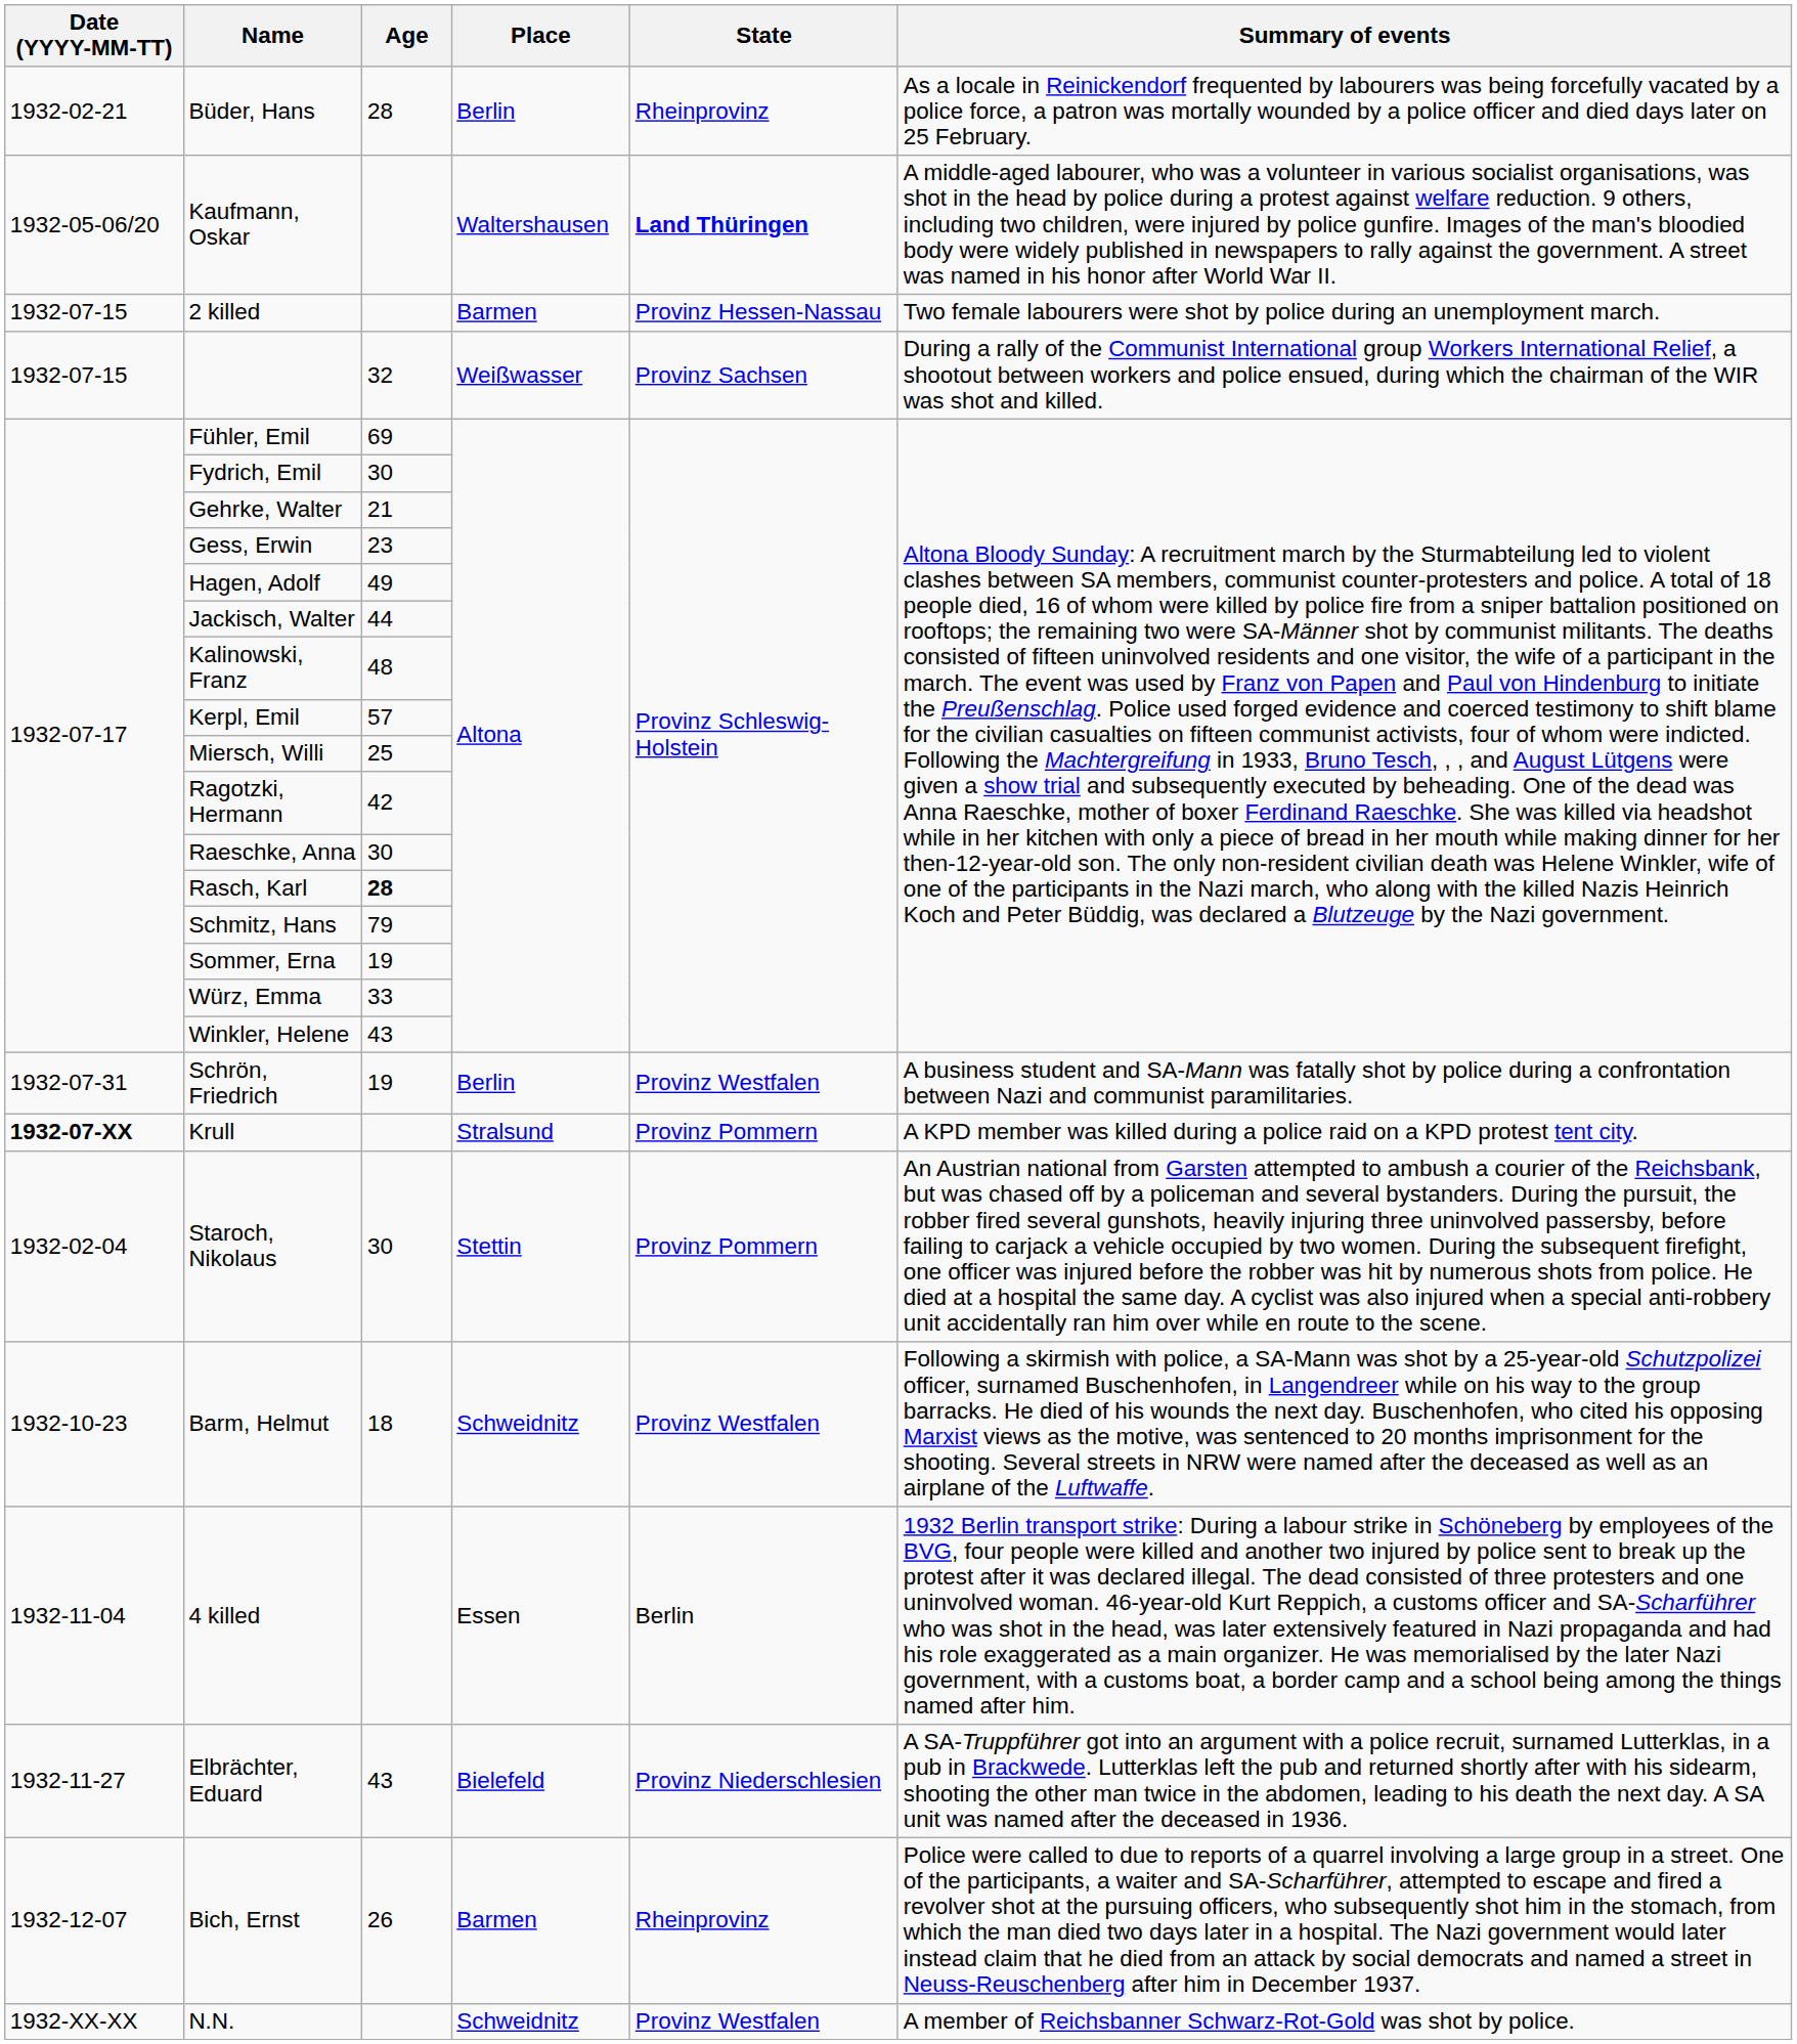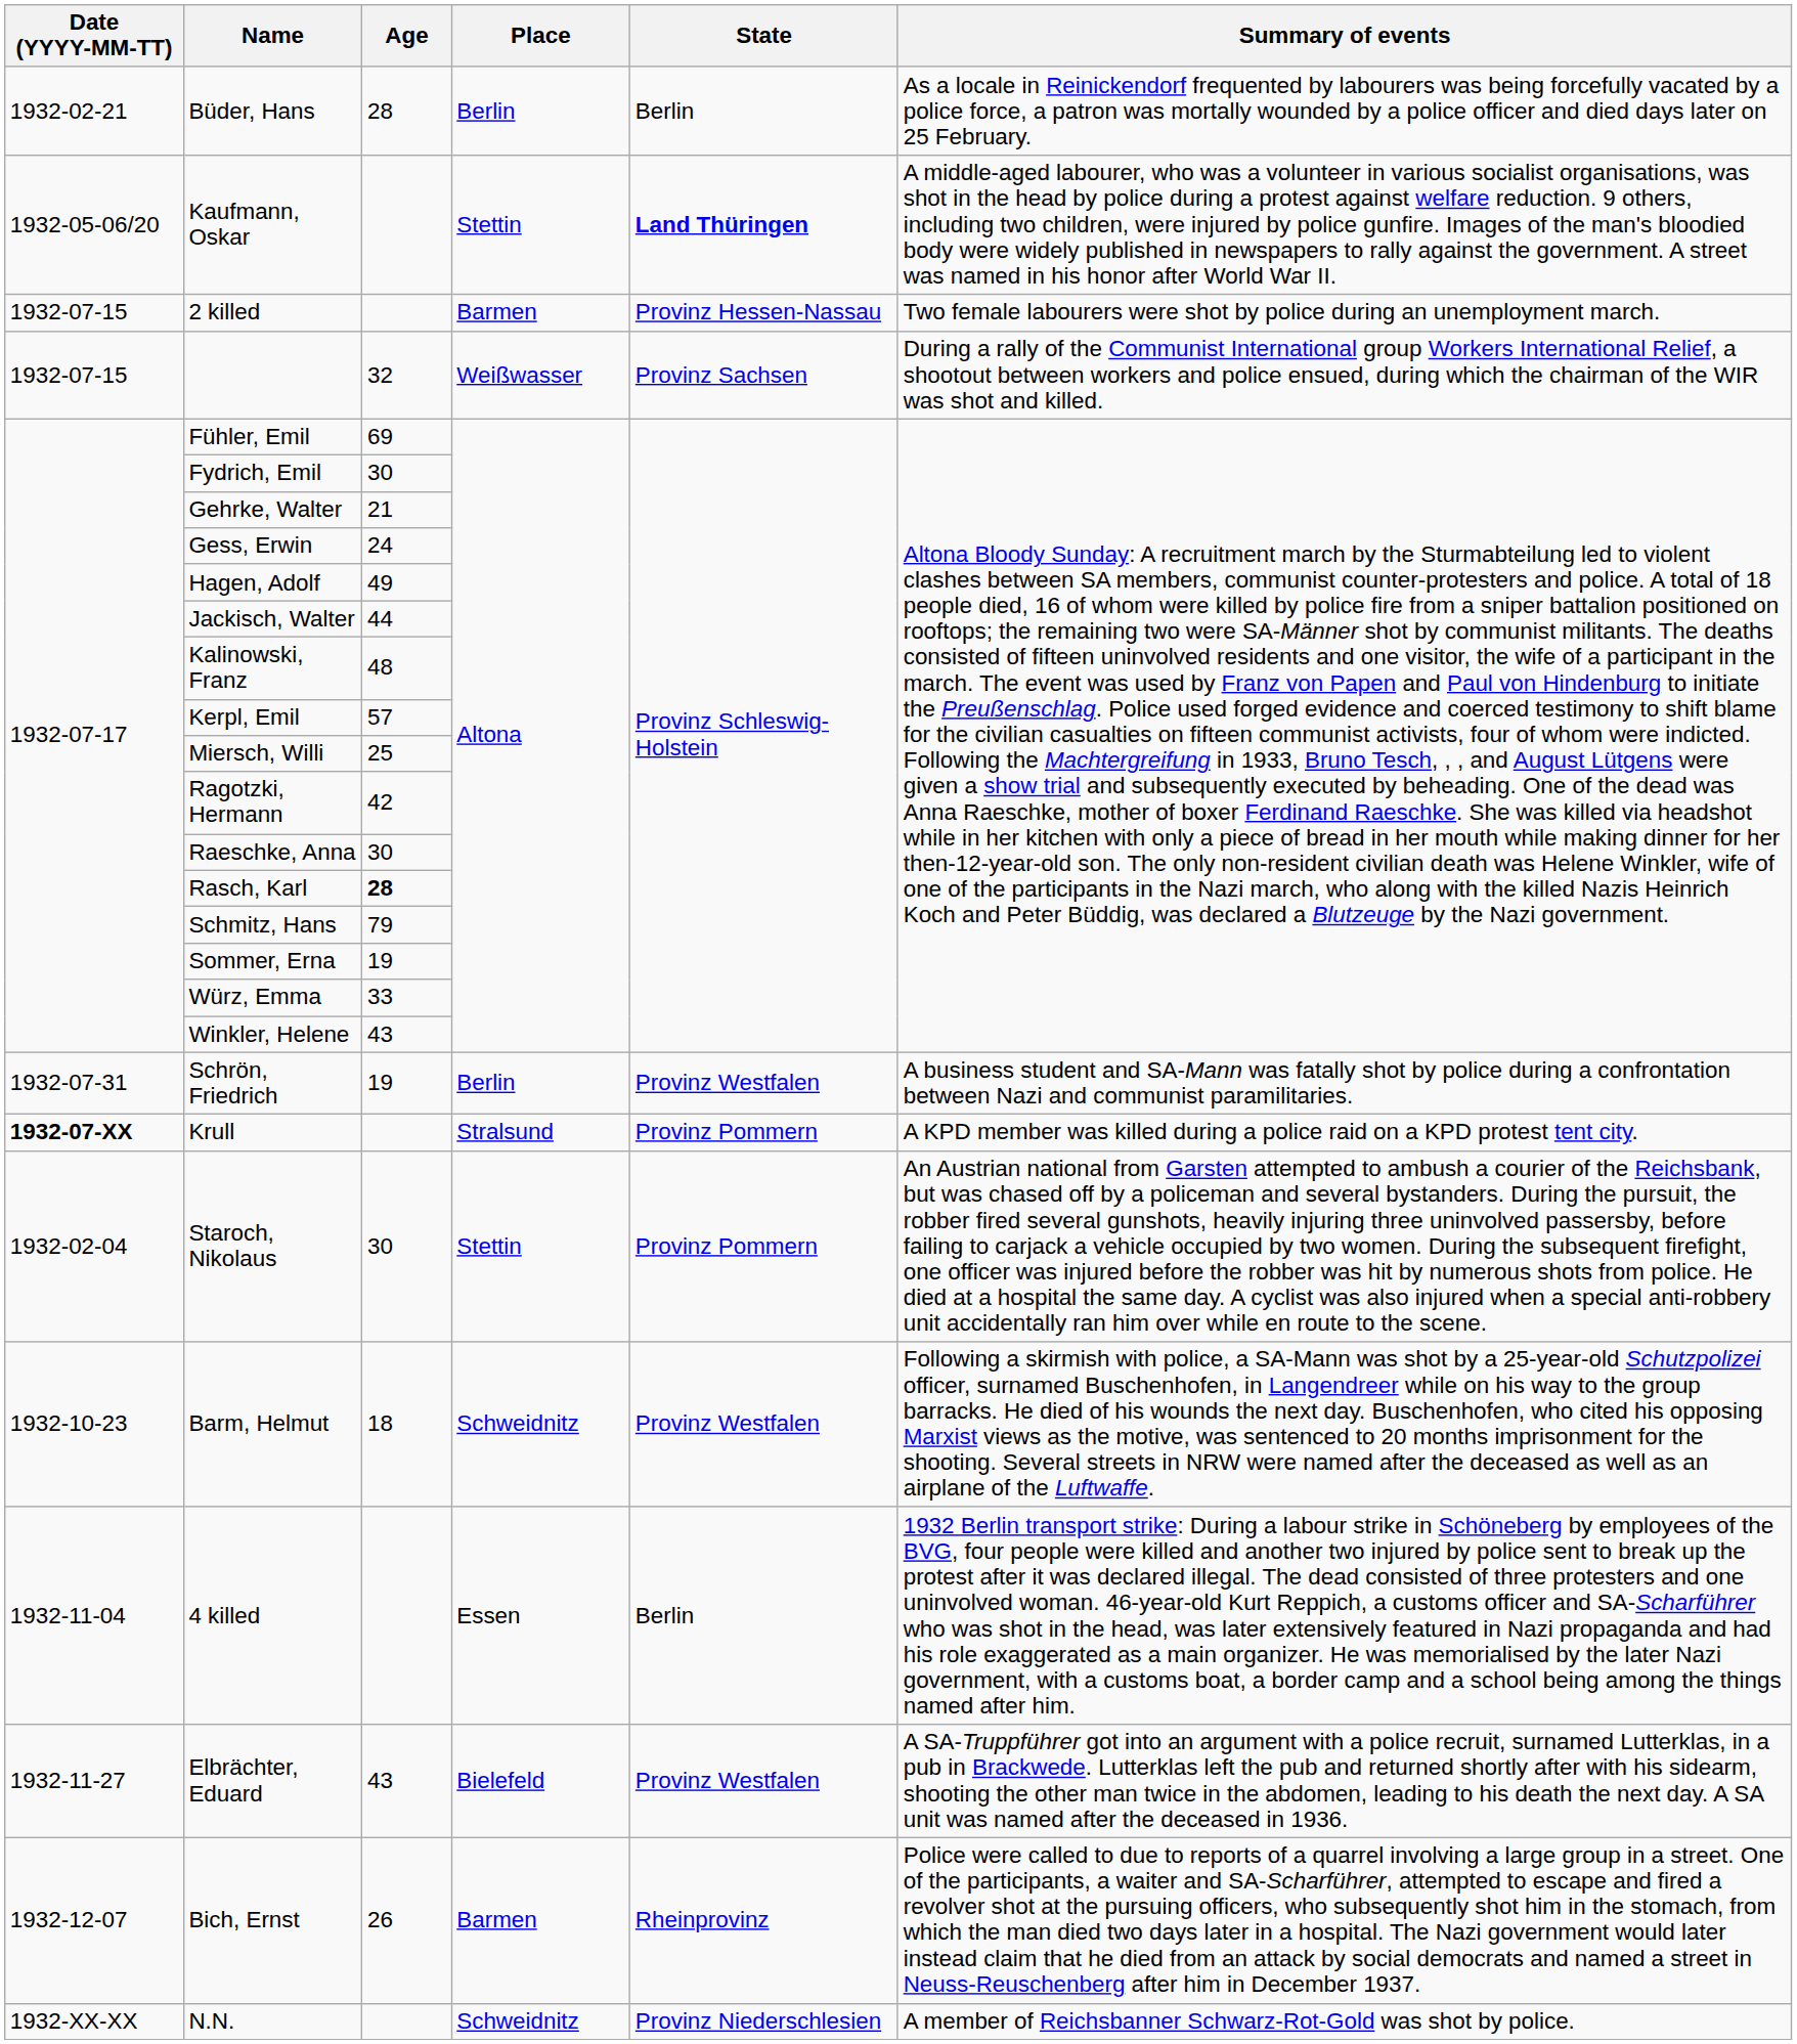 <table class="wikitable sortable static-row-numbers static-row-header-text">
 <tr>
 <th style="width:10%;">Date<br>(YYYY-MM-TT)</th>
 <th style="width:10%;">Name</th>
 <th style="width:5%;">Age</th>
 <th style="width:10%;">Place</th>
 <th style="width:15%;">State</th>
 <th style="width:50%;">Summary of events</th>
 </tr>
 <tr>
 <td>1932-02-21</td>
 <td>Büder, Hans</td>
 <td>28</td>
 <td><a href='#'>Berlin</a></td>
-<td><a href='#'>Rheinprovinz</a></td>
+<td>Berlin</td>
 <td>As a locale in <a href='#'>Reinickendorf</a> frequented by labourers was being forcefully vacated by a police force, a patron was mortally wounded by a police officer and died days later on 25 February.</td>
 </tr>
 <tr>
 <td>1932-05-06/20</td>
 <td>Kaufmann, Oskar</td>
 <td></td>
-<td><a href='#'>Waltershausen</a></td>
+<td><a href='#'>Stettin</a></td>
 <td><strong><a href='#'>Land Thüringen</a></strong></td>
 <td>A middle-aged labourer, who was a volunteer in various socialist organisations, was shot in the head by police during a protest against <a href='#'>welfare</a> reduction. 9 others, including two children, were injured by police gunfire. Images of the man's bloodied body were widely published in newspapers to rally against the government. A street was named in his honor after World War II.</td>
 </tr>
 <tr>
 <td>1932-07-15</td>
 <td>2 killed</td>
 <td></td>
 <td><a href='#'>Barmen</a></td>
 <td><a href='#'>Provinz Hessen-Nassau</a></td>
 <td>Two female labourers were shot by police during an unemployment march.</td>
 </tr>
 <tr>
 <td>1932-07-15</td>
 <td></td>
 <td>32</td>
 <td><a href='#'>Weißwasser</a></td>
 <td><a href='#'>Provinz Sachsen</a></td>
 <td>During a rally of the <a href='#'>Communist International</a> group <a href='#'>Workers International Relief</a>, a shootout between workers and police ensued, during which the chairman of the WIR was shot and killed.</td>
 </tr>
 <tr>
 <td rowspan=16>1932-07-17</td>
 <td>Fühler, Emil</td>
 <td>69</td>
 <td rowspan=16><a href='#'>Altona</a></td>
 <td rowspan=16><a href='#'>Provinz Schleswig-Holstein</a></td>
 <td rowspan="16"><a href='#'>Altona Bloody Sunday</a>: A recruitment march by the Sturmabteilung led to violent clashes between SA members, communist counter-protesters and police. A total of 18 people died, 16 of whom were killed by police fire from a sniper battalion positioned on rooftops; the remaining two were SA-<em>Männer</em> shot by communist militants. The deaths consisted of fifteen uninvolved residents and one visitor, the wife of a participant in the march. The event was used by <a href='#'>Franz von Papen</a> and <a href='#'>Paul von Hindenburg</a> to initiate the <em><a href='#'>Preußenschlag</a></em>. Police used forged evidence and coerced testimony to shift blame for the civilian casualties on fifteen communist activists, four of whom were indicted. Following the <a href='#'><em>Machtergreifung</em></a> in 1933, <a href='#'>Bruno Tesch</a>, , , and <a href='#'>August Lütgens</a> were given a <a href='#'>show trial</a> and subsequently executed by beheading. One of the dead was Anna Raeschke, mother of boxer <a href='#'>Ferdinand Raeschke</a>. She was killed via headshot while in her kitchen with only a piece of bread in her mouth while making dinner for her then-12-year-old son. The only non-resident civilian death was Helene Winkler, wife of one of the participants in the Nazi march, who along with the killed Nazis Heinrich Koch and Peter Büddig, was declared a <em><a href='#'>Blutzeuge</a></em> by the Nazi government.</td>
 </tr>
 <tr>
 <td>Fydrich, Emil</td>
 <td>30</td>
 </tr>
 <tr>
 <td>Gehrke, Walter</td>
 <td>21</td>
 </tr>
 <tr>
 <td>Gess, Erwin</td>
-<td>23</td>
+<td>24</td>
 </tr>
 <tr>
 <td>Hagen, Adolf</td>
 <td>49</td>
 </tr>
 <tr>
 <td>Jackisch, Walter</td>
 <td>44</td>
 </tr>
 <tr>
 <td>Kalinowski, Franz</td>
 <td>48</td>
 </tr>
 <tr>
 <td>Kerpl, Emil</td>
 <td>57</td>
 </tr>
 <tr>
 <td>Miersch, Willi</td>
 <td>25</td>
 </tr>
 <tr>
 <td>Ragotzki, Hermann</td>
 <td>42</td>
 </tr>
 <tr>
 <td>Raeschke, Anna</td>
 <td>30</td>
 </tr>
 <tr>
 <td>Rasch, Karl</td>
 <td><strong>28</strong></td>
 </tr>
 <tr>
 <td>Schmitz, Hans</td>
 <td>79</td>
 </tr>
 <tr>
 <td>Sommer, Erna</td>
 <td>19</td>
 </tr>
 <tr>
 <td>Würz, Emma</td>
 <td>33</td>
 </tr>
 <tr>
 <td>Winkler, Helene</td>
 <td>43</td>
 </tr>
 <tr>
 <td>1932-07-31</td>
 <td>Schrön, Friedrich</td>
 <td>19</td>
 <td><a href='#'>Berlin</a></td>
 <td><a href='#'>Provinz Westfalen</a></td>
 <td>A business student and SA-<em>Mann</em> was fatally shot by police during a confrontation between Nazi and communist paramilitaries.</td>
 </tr>
 <tr>
 <td><strong>1932-07-XX</strong></td>
 <td>Krull</td>
 <td></td>
 <td><a href='#'>Stralsund</a></td>
 <td><a href='#'>Provinz Pommern</a></td>
 <td>A KPD member was killed during a police raid on a KPD protest <a href='#'>tent city</a>.</td>
 </tr>
 <tr>
 <td>1932-02-04</td>
 <td>Staroch, Nikolaus</td>
 <td>30</td>
 <td><a href='#'>Stettin</a></td>
 <td><a href='#'>Provinz Pommern</a></td>
 <td>An Austrian national from <a href='#'>Garsten</a> attempted to ambush a courier of the <a href='#'>Reichsbank</a>, but was chased off by a policeman and several bystanders. During the pursuit, the robber fired several gunshots, heavily injuring three uninvolved passersby, before failing to carjack a vehicle occupied by two women. During the subsequent firefight, one officer was injured before the robber was hit by numerous shots from police. He died at a hospital the same day. A cyclist was also injured when a special anti-robbery unit accidentally ran him over while en route to the scene.</td>
 </tr>
 <tr>
 <td>1932-10-23</td>
 <td>Barm, Helmut</td>
 <td>18</td>
 <td><a href='#'>Schweidnitz</a></td>
 <td><a href='#'>Provinz Westfalen</a></td>
 <td>Following a skirmish with police, a SA-Mann was shot by a 25-year-old <em><a href='#'>Schutzpolizei</a></em> officer, surnamed Buschenhofen, in <a href='#'>Langendreer</a> while on his way to the group barracks. He died of his wounds the next day. Buschenhofen, who cited his opposing <a href='#'>Marxist</a> views as the motive, was sentenced to 20 months imprisonment for the shooting. Several streets in NRW were named after the deceased as well as an airplane of the <em><a href='#'>Luftwaffe</a></em>.</td>
 </tr>
 <tr>
 <td>1932-11-04</td>
 <td>4 killed</td>
 <td></td>
 <td>Essen</td>
 <td>Berlin</td>
 <td><a href='#'>1932 Berlin transport strike</a>: During a labour strike in <a href='#'>Schöneberg</a> by employees of the <a href='#'>BVG</a>, four people were killed and another two injured by police sent to break up the protest after it was declared illegal. The dead consisted of three protesters and one uninvolved woman. 46-year-old Kurt Reppich, a customs officer and SA-<em><a href='#'>Scharführer</a></em> who was shot in the head, was later extensively featured in Nazi propaganda and had his role exaggerated as a main organizer. He was memorialised by the later Nazi government, with a customs boat, a border camp and a school being among the things named after him.</td>
 </tr>
 <tr>
 <td>1932-11-27</td>
 <td>Elbrächter, Eduard</td>
 <td>43</td>
 <td><a href='#'>Bielefeld</a></td>
-<td><a href='#'>Provinz Niederschlesien</a></td>
+<td><a href='#'>Provinz Westfalen</a></td>
 <td>A SA-<em>Truppführer</em> got into an argument with a police recruit, surnamed Lutterklas, in a pub in <a href='#'>Brackwede</a>. Lutterklas left the pub and returned shortly after with his sidearm, shooting the other man twice in the abdomen, leading to his death the next day. A SA unit was named after the deceased in 1936.</td>
 </tr>
 <tr>
 <td>1932-12-07</td>
 <td>Bich, Ernst</td>
 <td>26</td>
 <td><a href='#'>Barmen</a></td>
 <td><a href='#'>Rheinprovinz</a></td>
 <td>Police were called to due to reports of a quarrel involving a large group in a street. One of the participants, a waiter and SA-<em>Scharführer</em>, attempted to escape and fired a revolver shot at the pursuing officers, who subsequently shot him in the stomach, from which the man died two days later in a hospital. The Nazi government would later instead claim that he died from an attack by social democrats and named a street in <a href='#'>Neuss-Reuschenberg</a> after him in December 1937.</td>
 </tr>
 <tr>
 <td>1932-XX-XX</td>
 <td>N.N.</td>
 <td></td>
 <td><a href='#'>Schweidnitz</a></td>
-<td><a href='#'>Provinz Westfalen</a></td>
+<td><a href='#'>Provinz Niederschlesien</a></td>
 <td>A member of <a href='#'>Reichsbanner Schwarz-Rot-Gold</a> was shot by police.</td>
 </tr>
 </table>
